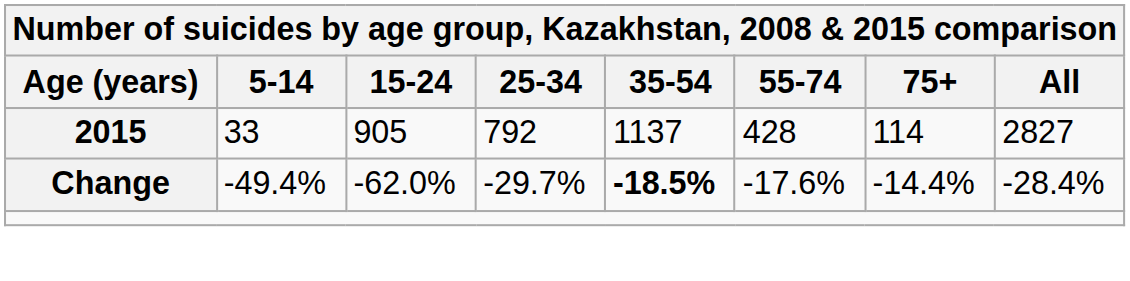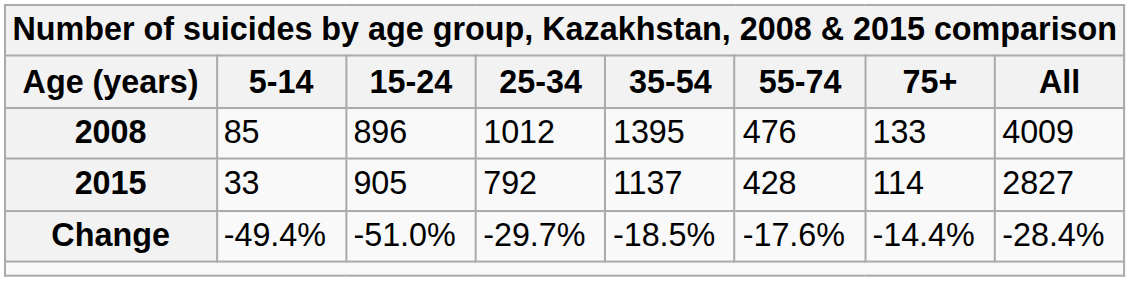 <table class="wikitable">
 <tr>
 <th colspan="8">Number of suicides by age group, Kazakhstan, 2008 & 2015 comparison</th>
 </tr>
 <tr>
 <th>Age (years)</th>
 <th>5-14</th>
 <th>15-24</th>
 <th>25-34</th>
 <th>35-54</th>
 <th>55-74</th>
 <th>75+</th>
 <th>All</th>
 </tr>
 <tr>
+<th>2008</th>
+<td>85</td>
+<td>896</td>
+<td>1012</td>
+<td>1395</td>
+<td>476</td>
+<td>133</td>
+<td>4009</td>
+</tr>
+<tr>
 <th>2015</th>
 <td>33</td>
 <td>905</td>
 <td>792</td>
 <td>1137</td>
 <td>428</td>
 <td>114</td>
 <td>2827</td>
 </tr>
 <tr>
 <th>Change</th>
 <td>-49.4%</td>
-<td>-62.0%</td>
+<td>-51.0%</td>
 <td>-29.7%</td>
-<td><strong>-18.5%</strong></td>
+<td>-18.5%</td>
 <td>-17.6%</td>
 <td>-14.4%</td>
 <td>-28.4%</td>
 </tr>
 <tr>
 <td colspan="8"></td>
 </tr>
 </table>
